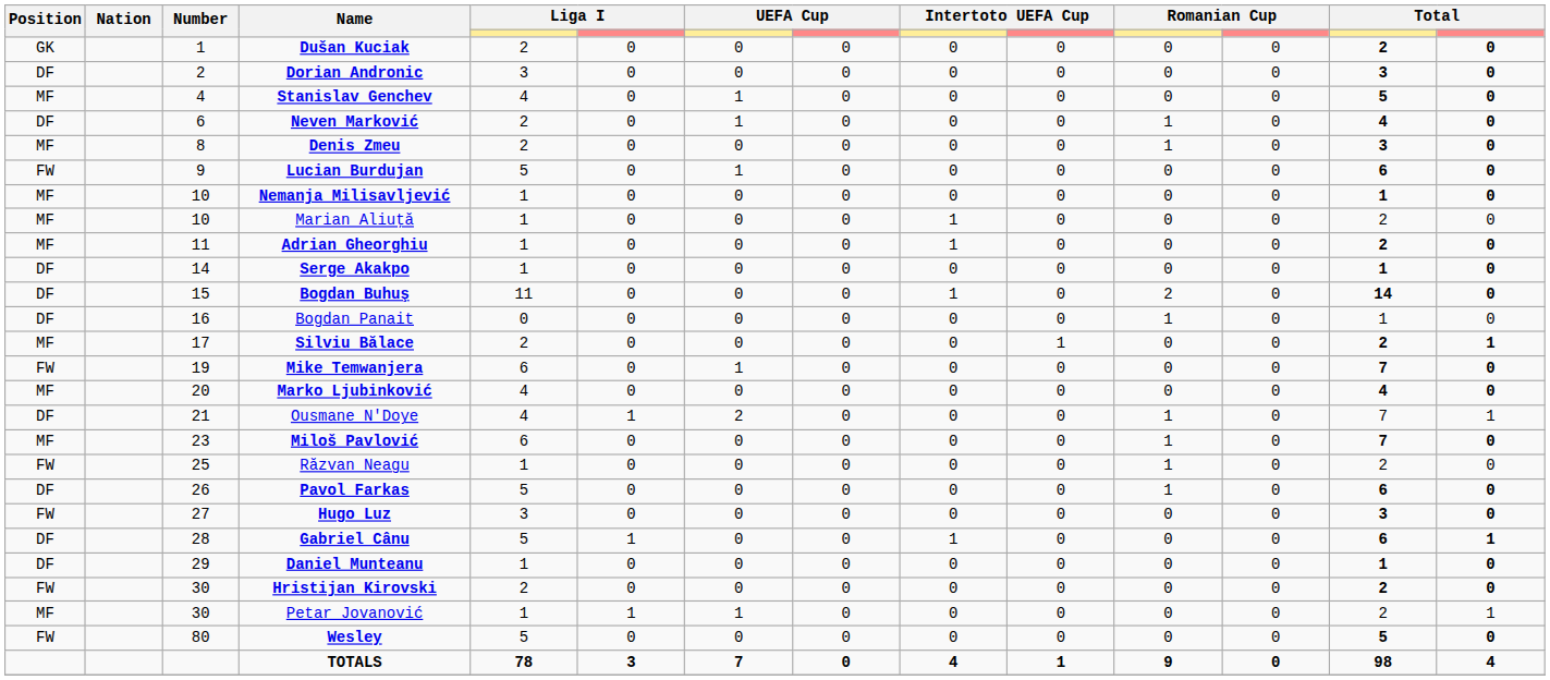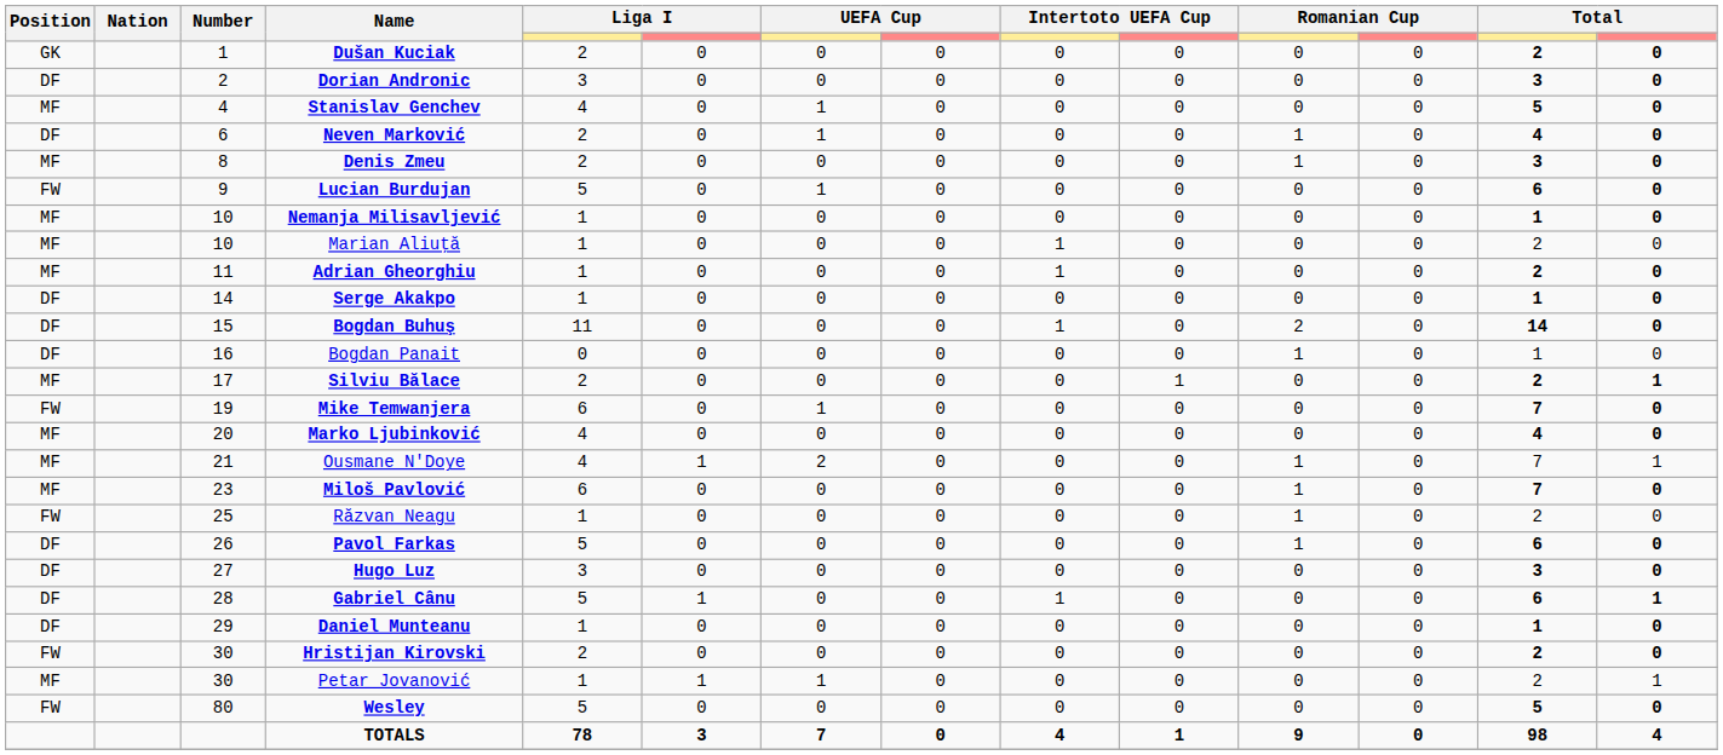 <table class="wikitable" style="font-size: 95%; text-align: center;">
 <tr>
 <th rowspan="2" width="5%">Position</th>
 <th rowspan="2" width="5%">Nation</th>
 <th rowspan="2" width="5%">Number</th>
 <th rowspan="2" width="15%">Name</th>
 <th colspan="2">Liga I</th>
 <th colspan="2">UEFA Cup</th>
 <th colspan="2">Intertoto UEFA Cup</th>
 <th colspan="2">Romanian Cup</th>
 <th colspan="2">Total</th>
 </tr>
 <tr>
 <th width=60 style="background: #FFEE99"></th>
 <th width=60 style="background: #FF8888"></th>
 <th width=60 style="background: #FFEE99"></th>
 <th width=60 style="background: #FF8888"></th>
 <th width=60 style="background: #FFEE99"></th>
 <th width=60 style="background: #FF8888"></th>
 <th width=60 style="background: #FFEE99"></th>
 <th width=60 style="background: #FF8888"></th>
 <th width=60 style="background: #FFEE99"></th>
 <th width=60 style="background: #FF8888"></th>
 </tr>
 <tr>
 <td>GK</td>
 <td></td>
 <td>1</td>
 <td><strong><a href='#'>Dušan Kuciak</a></strong></td>
 <td>2</td>
 <td>0</td>
 <td>0</td>
 <td>0</td>
 <td>0</td>
 <td>0</td>
 <td>0</td>
 <td>0</td>
 <td><strong>2</strong></td>
 <td><strong>0</strong></td>
 </tr>
 <tr>
 <td>DF</td>
 <td></td>
 <td>2</td>
 <td><strong><a href='#'>Dorian Andronic</a></strong></td>
 <td>3</td>
 <td>0</td>
 <td>0</td>
 <td>0</td>
 <td>0</td>
 <td>0</td>
 <td>0</td>
 <td>0</td>
 <td><strong>3</strong></td>
 <td><strong>0</strong></td>
 </tr>
 <tr>
 <td>MF</td>
 <td></td>
 <td>4</td>
 <td><strong><a href='#'>Stanislav Genchev</a></strong></td>
 <td>4</td>
 <td>0</td>
 <td>1</td>
 <td>0</td>
 <td>0</td>
 <td>0</td>
 <td>0</td>
 <td>0</td>
 <td><strong>5</strong></td>
 <td><strong>0</strong></td>
 </tr>
 <tr>
 <td>DF</td>
 <td></td>
 <td>6</td>
 <td><strong><a href='#'>Neven Marković</a></strong></td>
 <td>2</td>
 <td>0</td>
 <td>1</td>
 <td>0</td>
 <td>0</td>
 <td>0</td>
 <td>1</td>
 <td>0</td>
 <td><strong>4</strong></td>
 <td><strong>0</strong></td>
 </tr>
 <tr>
 <td>MF</td>
 <td></td>
 <td>8</td>
 <td><strong><a href='#'>Denis Zmeu</a></strong></td>
 <td>2</td>
 <td>0</td>
 <td>0</td>
 <td>0</td>
 <td>0</td>
 <td>0</td>
 <td>1</td>
 <td>0</td>
 <td><strong>3</strong></td>
 <td><strong>0</strong></td>
 </tr>
 <tr>
 <td>FW</td>
 <td></td>
 <td>9</td>
 <td><strong><a href='#'>Lucian Burdujan</a></strong></td>
 <td>5</td>
 <td>0</td>
 <td>1</td>
 <td>0</td>
 <td>0</td>
 <td>0</td>
 <td>0</td>
 <td>0</td>
 <td><strong>6</strong></td>
 <td><strong>0</strong></td>
 </tr>
 <tr>
 <td>MF</td>
 <td></td>
 <td>10</td>
 <td><strong><a href='#'>Nemanja Milisavljević</a></strong></td>
 <td>1</td>
 <td>0</td>
 <td>0</td>
 <td>0</td>
 <td>0</td>
 <td>0</td>
 <td>0</td>
 <td>0</td>
 <td><strong>1</strong></td>
 <td><strong>0</strong></td>
 </tr>
 <tr>
 <td>MF</td>
 <td></td>
 <td>10</td>
 <td><a href='#'>Marian Aliuţă</a></td>
 <td>1</td>
 <td>0</td>
 <td>0</td>
 <td>0</td>
 <td>1</td>
 <td>0</td>
 <td>0</td>
 <td>0</td>
 <td>2</td>
 <td>0</td>
 </tr>
 <tr>
 <td>MF</td>
 <td></td>
 <td>11</td>
 <td><strong><a href='#'>Adrian Gheorghiu</a></strong></td>
 <td>1</td>
 <td>0</td>
 <td>0</td>
 <td>0</td>
 <td>1</td>
 <td>0</td>
 <td>0</td>
 <td>0</td>
 <td><strong>2</strong></td>
 <td><strong>0</strong></td>
 </tr>
 <tr>
 <td>DF</td>
 <td></td>
 <td>14</td>
 <td><strong><a href='#'>Serge Akakpo</a></strong></td>
 <td>1</td>
 <td>0</td>
 <td>0</td>
 <td>0</td>
 <td>0</td>
 <td>0</td>
 <td>0</td>
 <td>0</td>
 <td><strong>1</strong></td>
 <td><strong>0</strong></td>
 </tr>
 <tr>
 <td>DF</td>
 <td></td>
 <td>15</td>
 <td><strong><a href='#'>Bogdan Buhuş</a></strong></td>
 <td>11</td>
 <td>0</td>
 <td>0</td>
 <td>0</td>
 <td>1</td>
 <td>0</td>
 <td>2</td>
 <td>0</td>
 <td><strong>14</strong></td>
 <td><strong>0</strong></td>
 </tr>
 <tr>
 <td>DF</td>
 <td></td>
 <td>16</td>
 <td><a href='#'>Bogdan Panait</a></td>
 <td>0</td>
 <td>0</td>
 <td>0</td>
 <td>0</td>
 <td>0</td>
 <td>0</td>
 <td>1</td>
 <td>0</td>
 <td>1</td>
 <td>0</td>
 </tr>
 <tr>
 <td>MF</td>
 <td></td>
 <td>17</td>
 <td><strong><a href='#'>Silviu Bălace</a></strong></td>
 <td>2</td>
 <td>0</td>
 <td>0</td>
 <td>0</td>
 <td>0</td>
 <td>1</td>
 <td>0</td>
 <td>0</td>
 <td><strong>2</strong></td>
 <td><strong>1</strong></td>
 </tr>
 <tr>
 <td>FW</td>
 <td></td>
 <td>19</td>
 <td><strong><a href='#'>Mike Temwanjera</a></strong></td>
 <td>6</td>
 <td>0</td>
 <td>1</td>
 <td>0</td>
 <td>0</td>
 <td>0</td>
 <td>0</td>
 <td>0</td>
 <td><strong>7</strong></td>
 <td><strong>0</strong></td>
 </tr>
 <tr>
 <td>MF</td>
 <td></td>
 <td>20</td>
 <td><strong><a href='#'>Marko Ljubinković</a></strong></td>
 <td>4</td>
 <td>0</td>
 <td>0</td>
 <td>0</td>
 <td>0</td>
 <td>0</td>
 <td>0</td>
 <td>0</td>
 <td><strong>4</strong></td>
 <td><strong>0</strong></td>
 </tr>
 <tr>
-<td>DF</td>
+<td>MF</td>
 <td></td>
 <td>21</td>
 <td><a href='#'>Ousmane N'Doye</a></td>
 <td>4</td>
 <td>1</td>
 <td>2</td>
 <td>0</td>
 <td>0</td>
 <td>0</td>
 <td>1</td>
 <td>0</td>
 <td>7</td>
 <td>1</td>
 </tr>
 <tr>
 <td>MF</td>
 <td></td>
 <td>23</td>
 <td><strong><a href='#'>Miloš Pavlović</a></strong></td>
 <td>6</td>
 <td>0</td>
 <td>0</td>
 <td>0</td>
 <td>0</td>
 <td>0</td>
 <td>1</td>
 <td>0</td>
 <td><strong>7</strong></td>
 <td><strong>0</strong></td>
 </tr>
 <tr>
 <td>FW</td>
 <td></td>
 <td>25</td>
 <td><a href='#'>Răzvan Neagu</a></td>
 <td>1</td>
 <td>0</td>
 <td>0</td>
 <td>0</td>
 <td>0</td>
 <td>0</td>
 <td>1</td>
 <td>0</td>
 <td>2</td>
 <td>0</td>
 </tr>
 <tr>
 <td>DF</td>
 <td></td>
 <td>26</td>
 <td><strong><a href='#'>Pavol Farkas</a></strong></td>
 <td>5</td>
 <td>0</td>
 <td>0</td>
 <td>0</td>
 <td>0</td>
 <td>0</td>
 <td>1</td>
 <td>0</td>
 <td><strong>6</strong></td>
 <td><strong>0</strong></td>
 </tr>
 <tr>
-<td>FW</td>
+<td>DF</td>
 <td></td>
 <td>27</td>
 <td><strong><a href='#'>Hugo Luz</a></strong></td>
 <td>3</td>
 <td>0</td>
 <td>0</td>
 <td>0</td>
 <td>0</td>
 <td>0</td>
 <td>0</td>
 <td>0</td>
 <td><strong>3</strong></td>
 <td><strong>0</strong></td>
 </tr>
 <tr>
 <td>DF</td>
 <td></td>
 <td>28</td>
 <td><strong><a href='#'>Gabriel Cânu</a></strong></td>
 <td>5</td>
 <td>1</td>
 <td>0</td>
 <td>0</td>
 <td>1</td>
 <td>0</td>
 <td>0</td>
 <td>0</td>
 <td><strong>6</strong></td>
 <td><strong>1</strong></td>
 </tr>
 <tr>
 <td>DF</td>
 <td></td>
 <td>29</td>
 <td><strong><a href='#'>Daniel Munteanu</a></strong></td>
 <td>1</td>
 <td>0</td>
 <td>0</td>
 <td>0</td>
 <td>0</td>
 <td>0</td>
 <td>0</td>
 <td>0</td>
 <td><strong>1</strong></td>
 <td><strong>0</strong></td>
 </tr>
 <tr>
 <td>FW</td>
 <td></td>
 <td>30</td>
 <td><strong><a href='#'>Hristijan Kirovski</a></strong></td>
 <td>2</td>
 <td>0</td>
 <td>0</td>
 <td>0</td>
 <td>0</td>
 <td>0</td>
 <td>0</td>
 <td>0</td>
 <td><strong>2</strong></td>
 <td><strong>0</strong></td>
 </tr>
 <tr>
 <td>MF</td>
 <td></td>
 <td>30</td>
 <td><a href='#'>Petar Jovanović</a></td>
 <td>1</td>
 <td>1</td>
 <td>1</td>
 <td>0</td>
 <td>0</td>
 <td>0</td>
 <td>0</td>
 <td>0</td>
 <td>2</td>
 <td>1</td>
 </tr>
 <tr>
 <td>FW</td>
 <td></td>
 <td>80</td>
 <td><strong><a href='#'>Wesley</a></strong></td>
 <td>5</td>
 <td>0</td>
 <td>0</td>
 <td>0</td>
 <td>0</td>
 <td>0</td>
 <td>0</td>
 <td>0</td>
 <td><strong>5</strong></td>
 <td><strong>0</strong></td>
 </tr>
 <tr>
 <td></td>
 <td></td>
 <td></td>
 <td><strong>TOTALS</strong></td>
 <td><strong>78</strong></td>
 <td><strong>3</strong></td>
 <td><strong>7</strong></td>
 <td><strong>0</strong></td>
 <td><strong>4</strong></td>
 <td><strong>1</strong></td>
 <td><strong>9</strong></td>
 <td><strong>0</strong></td>
 <td><strong>98</strong></td>
 <td><strong>4</strong></td>
 </tr>
 <tr>
 </tr>
 </table>
